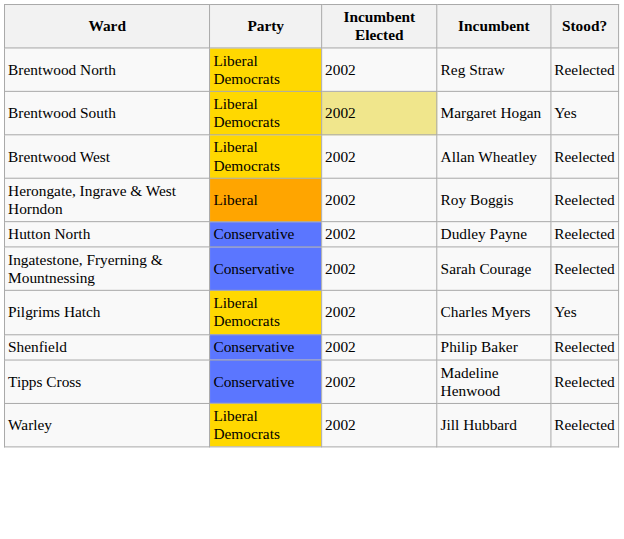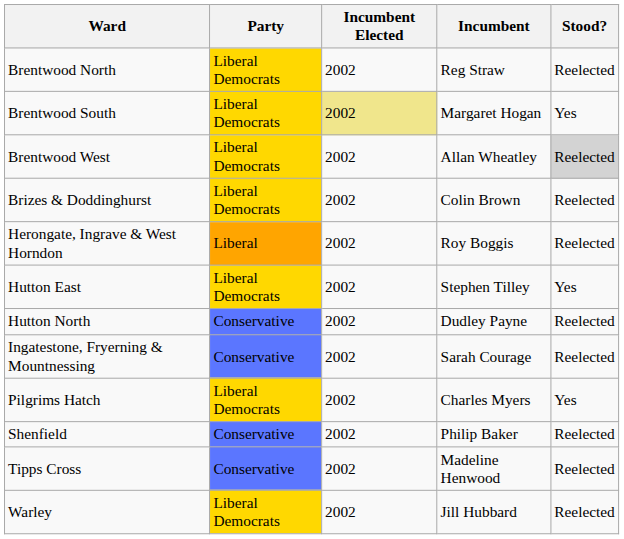 <table class="wikitable" style="font-size: 95%;">
 <tr>
 <th>Ward</th>
 <th>Party</th>
 <th>Incumbent Elected</th>
 <th>Incumbent</th>
 <th>Stood?</th>
 </tr>
 <tr>
 <td>Brentwood North</td>
 <td bgcolor="FFD800">Liberal Democrats</td>
 <td>2002</td>
 <td>Reg Straw</td>
 <td>Reelected</td>
 </tr>
 <tr>
 <td>Brentwood South</td>
 <td bgcolor="FFD800">Liberal Democrats</td>
 <td style="background: khaki;">2002</td>
 <td>Margaret Hogan</td>
 <td>Yes</td>
 </tr>
 <tr>
 <td>Brentwood West</td>
 <td bgcolor="FFD800">Liberal Democrats</td>
 <td>2002</td>
 <td>Allan Wheatley</td>
+<td style="background: lightgrey;">Reelected</td>
+</tr>
+<tr>
+<td>Brizes & Doddinghurst</td>
+<td bgcolor="FFD800">Liberal Democrats</td>
+<td>2002</td>
+<td>Colin Brown</td>
 <td>Reelected</td>
 </tr>
 <tr>
 <td>Herongate, Ingrave & West Horndon</td>
 <td bgcolor="orange">Liberal</td>
 <td>2002</td>
 <td>Roy Boggis</td>
 <td>Reelected</td>
+</tr>
+<tr>
+<td>Hutton East</td>
+<td bgcolor="FFD800">Liberal Democrats</td>
+<td>2002</td>
+<td>Stephen Tilley</td>
+<td>Yes</td>
 </tr>
 <tr>
 <td>Hutton North</td>
 <td bgcolor="5B76FF">Conservative</td>
 <td>2002</td>
 <td>Dudley Payne</td>
 <td>Reelected</td>
 </tr>
 <tr>
 <td>Ingatestone, Fryerning & Mountnessing</td>
 <td bgcolor="5B76FF">Conservative</td>
 <td>2002</td>
 <td>Sarah Courage</td>
 <td>Reelected</td>
 </tr>
 <tr>
 <td>Pilgrims Hatch</td>
 <td bgcolor="FFD800">Liberal Democrats</td>
 <td>2002</td>
 <td>Charles Myers</td>
 <td>Yes</td>
 </tr>
 <tr>
 <td>Shenfield</td>
 <td bgcolor="5B76FF">Conservative</td>
 <td>2002</td>
 <td>Philip Baker</td>
 <td>Reelected</td>
 </tr>
 <tr>
 <td>Tipps Cross</td>
 <td bgcolor="5B76FF">Conservative</td>
 <td>2002</td>
 <td>Madeline Henwood</td>
 <td>Reelected</td>
 </tr>
 <tr>
 <td>Warley</td>
 <td bgcolor="FFD800">Liberal Democrats</td>
 <td>2002</td>
 <td>Jill Hubbard</td>
 <td>Reelected</td>
 </tr>
 </table>
